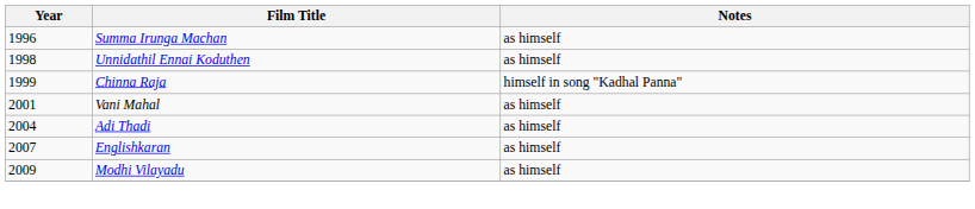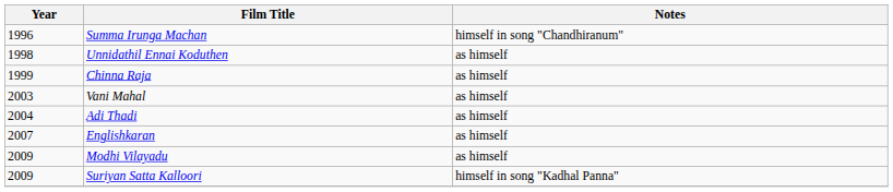 <table class="wikitable" style="width:70%;">
 <tr>
 <th>Year</th>
 <th>Film Title</th>
 <th>Notes</th>
 </tr>
 <tr>
 <td>1996</td>
 <td><em><a href='#'>Summa Irunga Machan</a></em></td>
-<td>as himself</td>
+<td>himself in song "Chandhiranum"</td>
 </tr>
 <tr>
 <td>1998</td>
 <td><em><a href='#'>Unnidathil Ennai Koduthen</a></em></td>
 <td>as himself</td>
 </tr>
 <tr>
 <td>1999</td>
 <td><em><a href='#'>Chinna Raja</a></em></td>
-<td>himself in song "Kadhal Panna"</td>
+<td>as himself</td>
 </tr>
 <tr>
-<td>2001</td>
+<td>2003</td>
 <td><em>Vani Mahal</em></td>
 <td>as himself</td>
 </tr>
 <tr>
 <td>2004</td>
 <td><em><a href='#'>Adi Thadi</a></em></td>
 <td>as himself</td>
 </tr>
 <tr>
 <td>2007</td>
 <td><em><a href='#'>Englishkaran</a></em></td>
 <td>as himself</td>
 </tr>
 <tr>
 <td>2009</td>
 <td><em><a href='#'>Modhi Vilayadu</a></em></td>
 <td>as himself</td>
 </tr>
 <tr>
+<td>2009</td>
+<td><em><a href='#'>Suriyan Satta Kalloori</a></em></td>
+<td>himself in song "Kadhal Panna"</td>
+</tr>
+<tr>
 </tr>
 </table>
